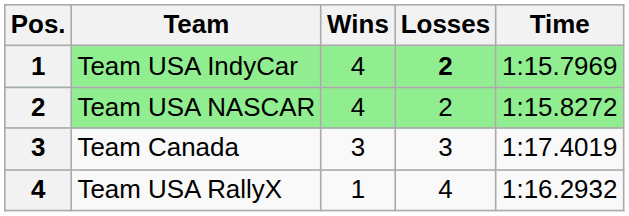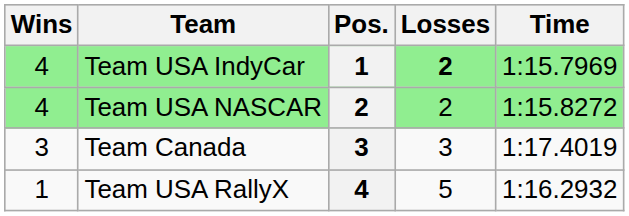 <table class="wikitable">
 <tr>
+<th>Wins</th>
+<th>Team</th>
 <th>Pos.</th>
-<th>Team</th>
-<th>Wins</th>
 <th>Losses</th>
 <th>Time</th>
 </tr>
 <tr style="background:lightgreen;">
+<td style="text-align:center;">4</td>
+<td> Team USA IndyCar</td>
 <th>1</th>
-<td> Team USA IndyCar</td>
-<td style="text-align:center;">4</td>
 <td style="text-align:center;"><strong>2</strong></td>
 <td style="text-align:center;">1:15.7969</td>
 </tr>
 <tr style="background:lightgreen;">
+<td style="text-align:center;">4</td>
+<td> Team USA NASCAR</td>
 <th>2</th>
-<td> Team USA NASCAR</td>
-<td style="text-align:center;">4</td>
 <td style="text-align:center;">2</td>
 <td style="text-align:center;">1:15.8272</td>
 </tr>
 <tr>
+<td style="text-align:center;">3</td>
+<td> Team Canada</td>
 <th>3</th>
-<td> Team Canada</td>
-<td style="text-align:center;">3</td>
 <td style="text-align:center;">3</td>
 <td style="text-align:center;">1:17.4019</td>
 </tr>
 <tr>
+<td style="text-align:center;">1</td>
+<td> Team USA RallyX</td>
 <th>4</th>
-<td> Team USA RallyX</td>
-<td style="text-align:center;">1</td>
-<td style="text-align:center;">4</td>
+<td style="text-align:center;">5</td>
 <td style="text-align:center;">1:16.2932</td>
 </tr>
 </table>
